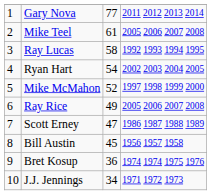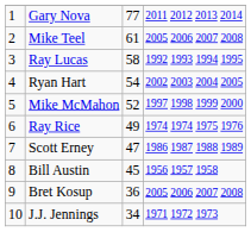 <table class="wikitable">
 <tr>
 </tr>
 <tr>
 <td>1</td>
 <td><a href='#'>Gary Nova</a></td>
 <td><abbr>77</abbr></td>
 <td style="font-size:80%;"><a href='#'>2011</a> <a href='#'>2012</a> <a href='#'>2013</a> <a href='#'>2014</a></td>
 </tr>
 <tr>
 <td>2</td>
 <td><a href='#'>Mike Teel</a></td>
 <td><abbr>61</abbr></td>
 <td style="font-size:80%;"><a href='#'>2005</a> <a href='#'>2006</a> <a href='#'>2007</a> <a href='#'>2008</a></td>
 </tr>
 <tr>
 <td>3</td>
 <td><a href='#'>Ray Lucas</a></td>
 <td><abbr>58</abbr></td>
 <td style="font-size:80%;"><a href='#'>1992</a> <a href='#'>1993</a> <a href='#'>1994</a> <a href='#'>1995</a></td>
 </tr>
 <tr>
 <td>4</td>
 <td>Ryan Hart</td>
 <td><abbr>54</abbr></td>
 <td style="font-size:80%;"><a href='#'>2002</a> <a href='#'>2003</a> <a href='#'>2004</a> <a href='#'>2005</a></td>
 </tr>
 <tr>
 <td>5</td>
 <td><a href='#'>Mike McMahon</a></td>
 <td><abbr>52</abbr></td>
 <td style="font-size:80%;"><a href='#'>1997</a> <a href='#'>1998</a> <a href='#'>1999</a> <a href='#'>2000</a></td>
 </tr>
 <tr>
 <td>6</td>
 <td><a href='#'>Ray Rice</a></td>
 <td><abbr>49</abbr></td>
-<td style="font-size:80%;"><a href='#'>2005</a> <a href='#'>2006</a> <a href='#'>2007</a> <a href='#'>2008</a></td>
+<td style="font-size:80%;"><a href='#'>1974</a> <a href='#'>1974</a> <a href='#'>1975</a> <a href='#'>1976</a></td>
 </tr>
 <tr>
 <td>7</td>
 <td>Scott Erney</td>
 <td><abbr>47</abbr></td>
 <td style="font-size:80%;"><a href='#'>1986</a> <a href='#'>1987</a> <a href='#'>1988</a> <a href='#'>1989</a></td>
 </tr>
 <tr>
 <td>8</td>
 <td>Bill Austin</td>
 <td><abbr>45</abbr></td>
 <td style="font-size:80%;"><a href='#'>1956</a> <a href='#'>1957</a> <a href='#'>1958</a></td>
 </tr>
 <tr>
 <td>9</td>
 <td>Bret Kosup</td>
 <td><abbr>36</abbr></td>
-<td style="font-size:80%;"><a href='#'>1974</a> <a href='#'>1974</a> <a href='#'>1975</a> <a href='#'>1976</a></td>
+<td style="font-size:80%;"><a href='#'>2005</a> <a href='#'>2006</a> <a href='#'>2007</a> <a href='#'>2008</a></td>
 </tr>
 <tr>
 <td>10</td>
 <td>J.J. Jennings</td>
 <td><abbr>34</abbr></td>
 <td style="font-size:80%;"><a href='#'>1971</a> <a href='#'>1972</a> <a href='#'>1973</a></td>
 </tr>
 </table>
